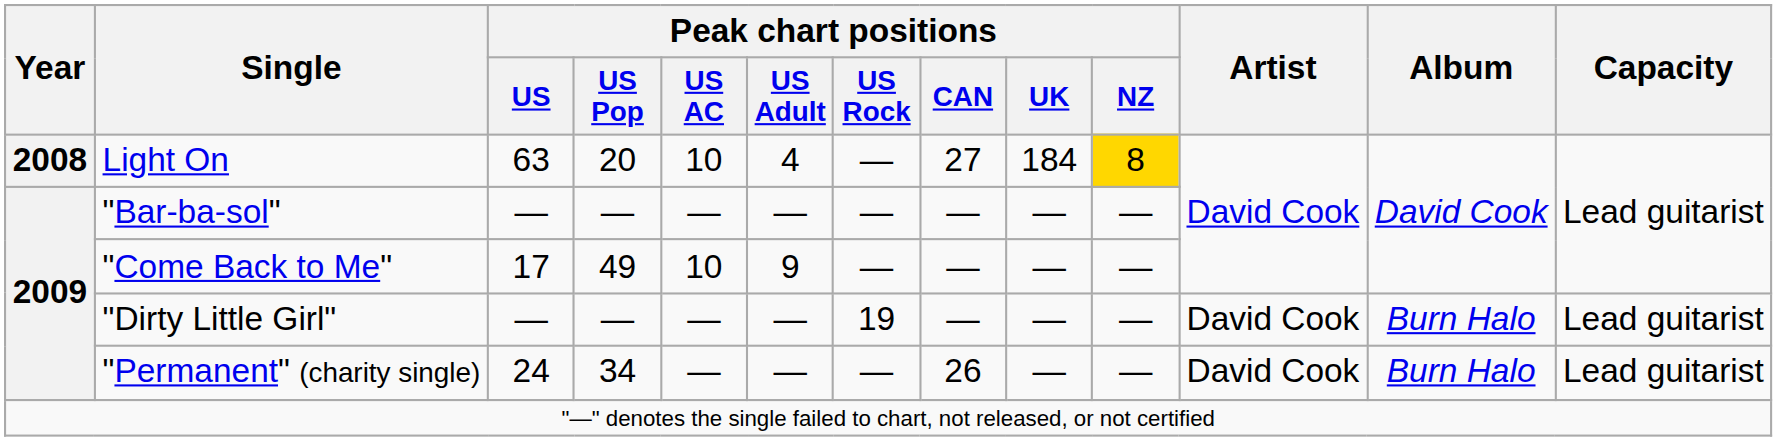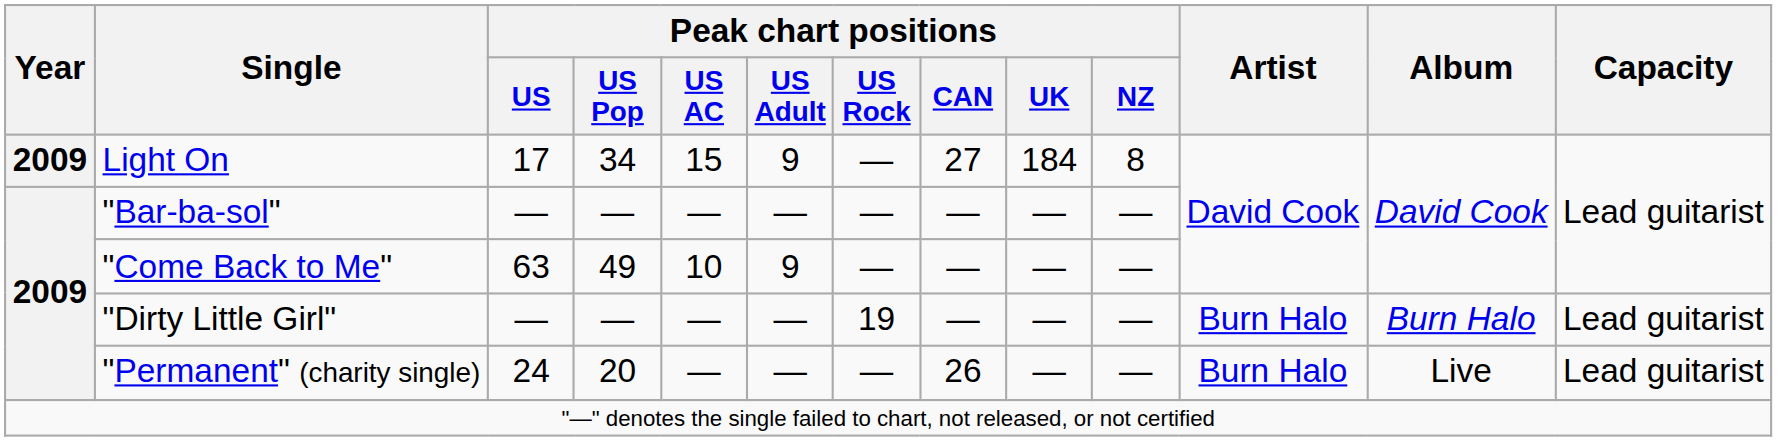 <table class="wikitable" style="text-align:center;">
 <tr>
 <th rowspan="2">Year<br></th>
 <th rowspan="2">Single</th>
 <th colspan="8">Peak chart positions</th>
 <th rowspan="2">Artist</th>
 <th rowspan="2">Album</th>
 <th rowspan="2">Capacity</th>
 </tr>
 <tr style="font-size:smaller;">
 <th width="35"><a href='#'>US</a></th>
 <th width="35"><a href='#'>US Pop</a></th>
 <th width="35"><a href='#'>US AC</a></th>
 <th width="35"><a href='#'>US Adult</a></th>
 <th width="35"><a href='#'>US Rock</a></th>
 <th width="35"><a href='#'>CAN</a></th>
 <th width="35"><a href='#'>UK</a></th>
 <th width="35"><a href='#'>NZ</a></th>
 </tr>
 <tr>
-<th>2008</th>
+<th>2009</th>
 <td align="left"><a href='#'>Light On</a></td>
-<td>63</td>
-<td>20</td>
-<td>10</td>
-<td>4</td>
+<td>17</td>
+<td>34</td>
+<td>15</td>
+<td>9</td>
 <td>—</td>
 <td>27</td>
 <td>184</td>
-<td style="background: gold;">8</td>
+<td>8</td>
 <td rowspan="3"><a href='#'>David Cook</a></td>
 <td rowspan="3"><em><a href='#'>David Cook</a></em></td>
 <td rowspan="3">Lead guitarist</td>
 </tr>
 <tr>
 <th rowspan="4">2009</th>
 <td align="left">"<a href='#'>Bar-ba-sol</a>"</td>
 <td>—</td>
 <td>—</td>
 <td>—</td>
 <td>—</td>
 <td>—</td>
 <td>—</td>
 <td>—</td>
 <td>—</td>
 </tr>
 <tr>
 <td align="left">"<a href='#'>Come Back to Me</a>"</td>
-<td>17</td>
+<td>63</td>
 <td>49</td>
 <td>10</td>
 <td>9</td>
 <td>—</td>
 <td>—</td>
 <td>—</td>
 <td>—</td>
 </tr>
 <tr>
 <td align="left">"Dirty Little Girl"</td>
 <td>—</td>
 <td>—</td>
 <td>—</td>
 <td>—</td>
 <td>19</td>
 <td>—</td>
 <td>—</td>
 <td>—</td>
-<td>David Cook</td>
+<td><a href='#'>Burn Halo</a></td>
 <td><em><a href='#'>Burn Halo</a></em></td>
 <td>Lead guitarist</td>
 </tr>
 <tr>
 <td align="left">"<a href='#'>Permanent</a>" <small>(charity single)</small></td>
 <td>24</td>
-<td>34</td>
+<td>20</td>
 <td>—</td>
 <td>—</td>
 <td>—</td>
 <td>26</td>
 <td>—</td>
 <td>—</td>
-<td>David Cook</td>
-<td><em><a href='#'>Burn Halo</a></em></td>
+<td><a href='#'>Burn Halo</a></td>
+<td>Live</td>
 <td>Lead guitarist</td>
 </tr>
 <tr>
 <td align="center" colspan="20" style="font-size:8pt">"—" denotes the single failed to chart, not released, or not certified</td>
 </tr>
 </table>
